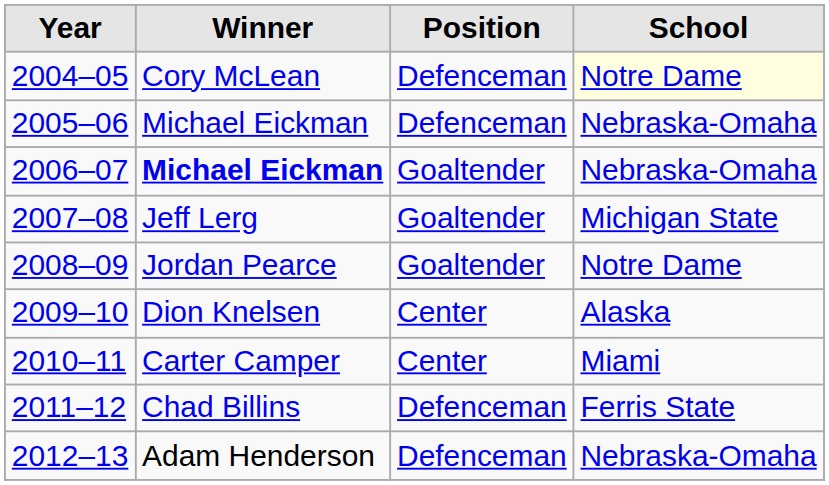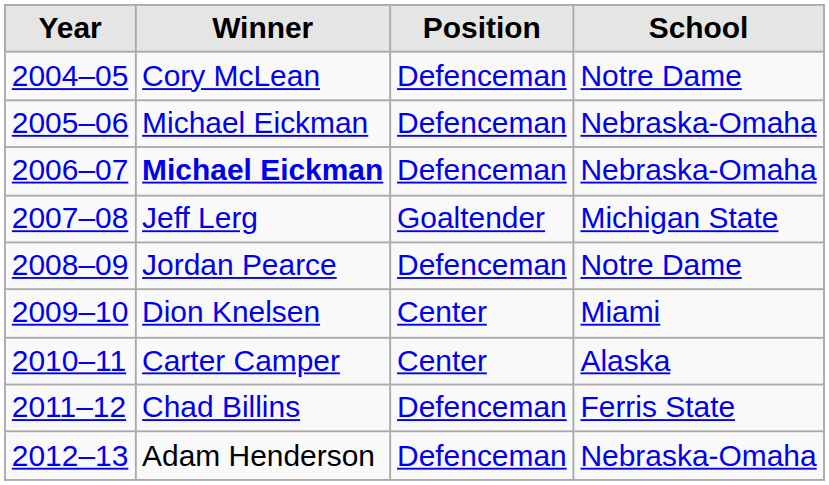 <table class="wikitable sortable">
 <tr>
 <th style="background:#e5e5e5;">Year</th>
 <th style="background:#e5e5e5;">Winner</th>
 <th style="background:#e5e5e5;">Position</th>
 <th style="background:#e5e5e5;">School</th>
 </tr>
 <tr>
 <td><a href='#'>2004–05</a></td>
 <td><a href='#'>Cory McLean</a></td>
 <td><a href='#'>Defenceman</a></td>
-<td style="background: lightyellow;"><a href='#'>Notre Dame</a></td>
+<td><a href='#'>Notre Dame</a></td>
 </tr>
 <tr>
 <td><a href='#'>2005–06</a></td>
 <td><a href='#'>Michael Eickman</a></td>
 <td><a href='#'>Defenceman</a></td>
 <td><a href='#'>Nebraska-Omaha</a></td>
 </tr>
 <tr>
 <td><a href='#'>2006–07</a></td>
 <td><strong><a href='#'>Michael Eickman</a></strong></td>
-<td><a href='#'>Goaltender</a></td>
+<td><a href='#'>Defenceman</a></td>
 <td><a href='#'>Nebraska-Omaha</a></td>
 </tr>
 <tr>
 <td><a href='#'>2007–08</a></td>
 <td><a href='#'>Jeff Lerg</a></td>
 <td><a href='#'>Goaltender</a></td>
 <td><a href='#'>Michigan State</a></td>
 </tr>
 <tr>
 <td><a href='#'>2008–09</a></td>
 <td><a href='#'>Jordan Pearce</a></td>
-<td><a href='#'>Goaltender</a></td>
+<td><a href='#'>Defenceman</a></td>
 <td><a href='#'>Notre Dame</a></td>
 </tr>
 <tr>
 <td><a href='#'>2009–10</a></td>
 <td><a href='#'>Dion Knelsen</a></td>
 <td><a href='#'>Center</a></td>
-<td><a href='#'>Alaska</a></td>
+<td><a href='#'>Miami</a></td>
 </tr>
 <tr>
 <td><a href='#'>2010–11</a></td>
 <td><a href='#'>Carter Camper</a></td>
 <td><a href='#'>Center</a></td>
-<td><a href='#'>Miami</a></td>
+<td><a href='#'>Alaska</a></td>
 </tr>
 <tr>
 <td><a href='#'>2011–12</a></td>
 <td><a href='#'>Chad Billins</a></td>
 <td><a href='#'>Defenceman</a></td>
 <td><a href='#'>Ferris State</a></td>
 </tr>
 <tr>
 <td><a href='#'>2012–13</a></td>
 <td>Adam Henderson</td>
 <td><a href='#'>Defenceman</a></td>
 <td><a href='#'>Nebraska-Omaha</a></td>
 </tr>
 </table>
